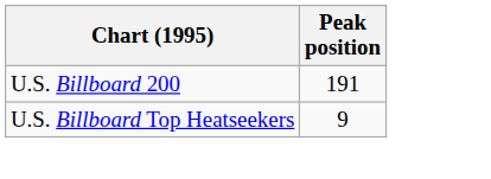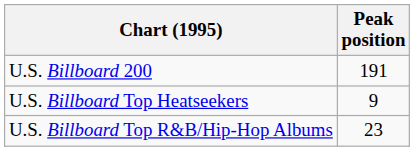 <table class="wikitable sortable">
 <tr>
 <th align="left">Chart (1995)</th>
 <th align="left">Peak<br>position</th>
 </tr>
 <tr>
 <td align="left">U.S. <a href='#'><em>Billboard</em> 200</a></td>
 <td align="center">191</td>
 </tr>
 <tr>
 <td align="left">U.S. <a href='#'><em>Billboard</em> Top Heatseekers</a></td>
 <td align="center">9</td>
 </tr>
+<tr>
+<td align="left">U.S. <a href='#'><em>Billboard</em> Top R&B/Hip-Hop Albums</a></td>
+<td align="center">23</td>
+</tr>
 </table>
